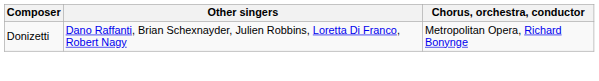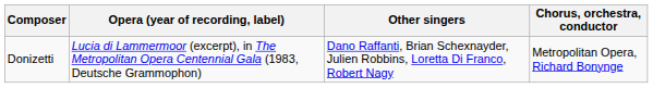 <table class="wikitable">
 <tr>
 <th>Composer</th>
+<th>Opera (year of recording, label)</th>
 <th>Other singers</th>
 <th>Chorus, orchestra, conductor</th>
 </tr>
 <tr>
 <td>Donizetti</td>
+<td><em><a href='#'>Lucia di Lammermoor</a></em> (excerpt), in <em><a href='#'>The Metropolitan Opera Centennial Gala</a></em> (1983, Deutsche Grammophon)</td>
 <td><a href='#'>Dano Raffanti</a>, Brian Schexnayder, Julien Robbins, <a href='#'>Loretta Di Franco</a>, <a href='#'>Robert Nagy</a></td>
 <td>Metropolitan Opera, <a href='#'>Richard Bonynge</a></td>
 </tr>
 </table>
